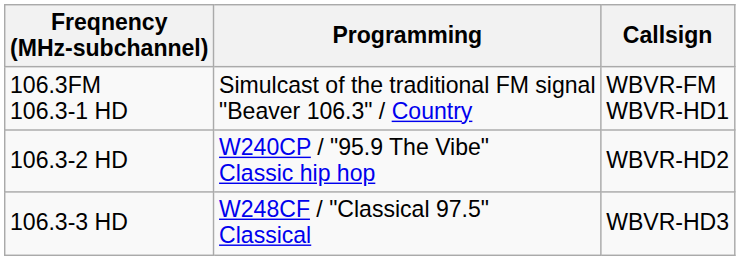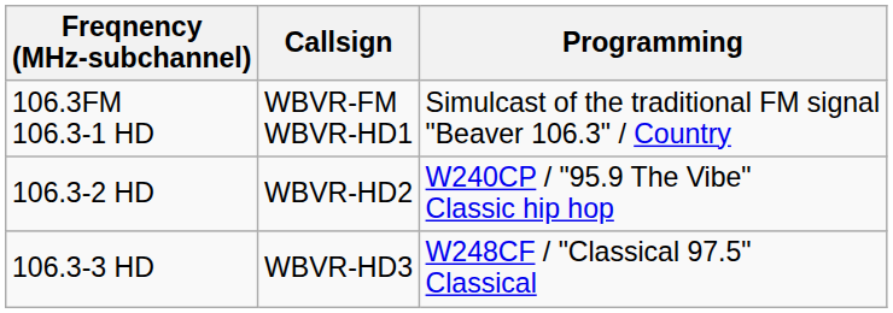 <table class="wikitable sortable">
 <tr>
 <th>Freqnency <br> (MHz-subchannel)</th>
+<th>Callsign</th>
 <th>Programming</th>
-<th>Callsign</th>
 </tr>
 <tr>
 <td>106.3FM <br> 106.3-1 HD</td>
+<td>WBVR-FM <br> WBVR-HD1</td>
 <td>Simulcast of the traditional FM signal <br> "Beaver 106.3" / <a href='#'>Country</a></td>
-<td>WBVR-FM <br> WBVR-HD1</td>
 </tr>
 <tr>
 <td>106.3-2 HD</td>
+<td>WBVR-HD2</td>
 <td><a href='#'>W240CP</a> / "95.9 The Vibe" <br> <a href='#'>Classic hip hop</a></td>
-<td>WBVR-HD2</td>
 </tr>
 <tr>
 <td>106.3-3 HD</td>
+<td>WBVR-HD3</td>
 <td><a href='#'>W248CF</a> / "Classical 97.5" <br> <a href='#'>Classical</a></td>
-<td>WBVR-HD3</td>
 </tr>
 </table>
